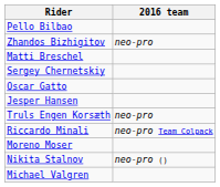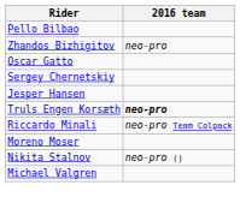 <table class="wikitable">
 <tr>
 <th>Rider</th>
 <th>2016 team</th>
 </tr>
 <tr>
 <td><a href='#'>Pello Bilbao</a></td>
 <td></td>
 </tr>
 <tr>
 <td><a href='#'>Zhandos Bizhigitov</a></td>
 <td><em>neo-pro</em> <small></small></td>
 </tr>
 <tr>
-<td><a href='#'>Matti Breschel</a></td>
+<td><a href='#'>Oscar Gatto</a></td>
 <td></td>
 </tr>
 <tr>
 <td><a href='#'>Sergey Chernetskiy</a></td>
-<td></td>
-</tr>
-<tr>
-<td><a href='#'>Oscar Gatto</a></td>
 <td></td>
 </tr>
 <tr>
 <td><a href='#'>Jesper Hansen</a></td>
 <td></td>
 </tr>
 <tr>
 <td><a href='#'>Truls Engen Korsæth</a></td>
-<td><em>neo-pro</em> <small></small></td>
+<td><strong><em>neo-pro</em> <small></small></strong></td>
 </tr>
 <tr>
 <td><a href='#'>Riccardo Minali</a></td>
 <td><em>neo-pro</em> <small><a href='#'>Team Colpack</a></small></td>
 </tr>
 <tr>
 <td><a href='#'>Moreno Moser</a></td>
 <td></td>
 </tr>
 <tr>
 <td><a href='#'>Nikita Stalnov</a></td>
 <td><em>neo-pro</em> <small>()</small></td>
 </tr>
 <tr>
 <td><a href='#'>Michael Valgren</a></td>
 <td></td>
 </tr>
 </table>
